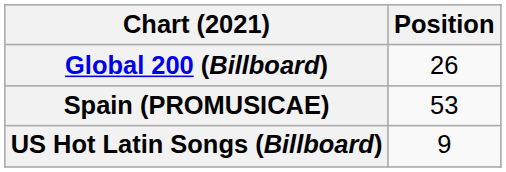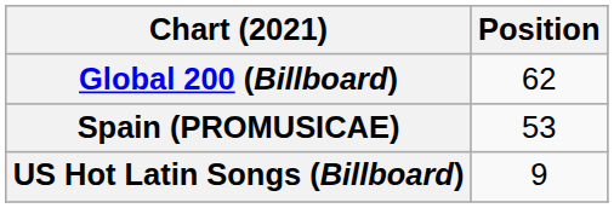 <table class="wikitable sortable plainrowheaders" style="text-align:center">
 <tr>
 <th scope="col">Chart (2021)</th>
 <th scope="col">Position</th>
 </tr>
 <tr>
 <th scope="row"><a href='#'>Global 200</a> (<em>Billboard</em>)</th>
-<td>26</td>
+<td>62</td>
 </tr>
 <tr>
 <th scope="row">Spain (PROMUSICAE)</th>
 <td>53</td>
 </tr>
 <tr>
 <th scope="row">US Hot Latin Songs (<em>Billboard</em>)</th>
 <td>9</td>
 </tr>
 </table>
